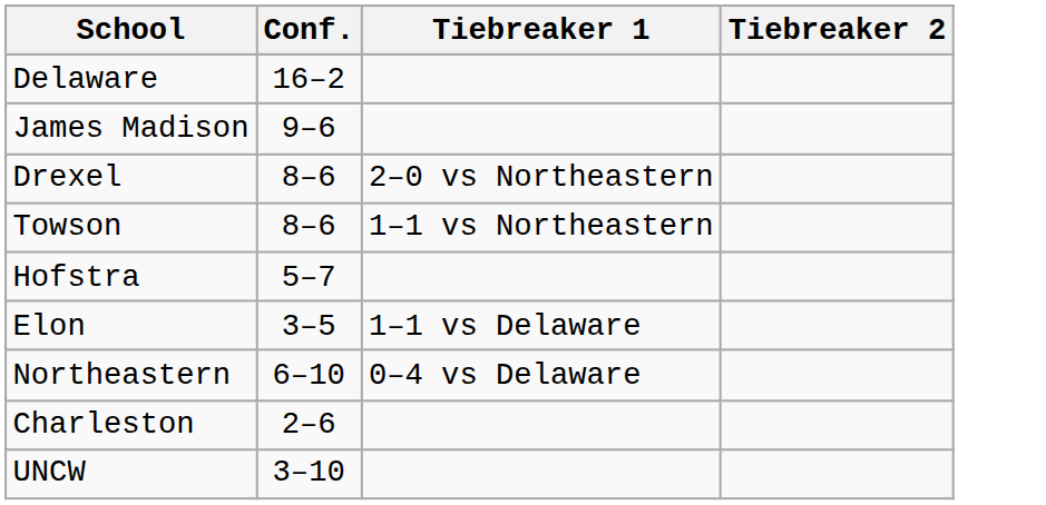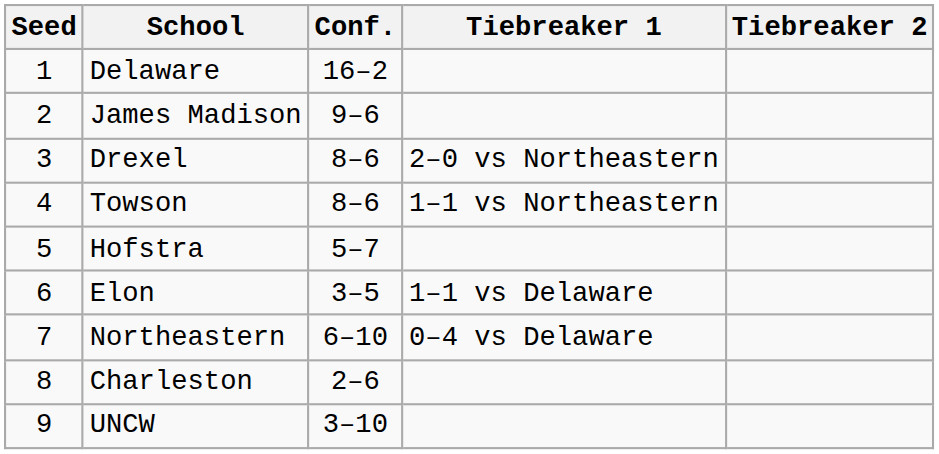 <table class="wikitable" style="text-align:center">
 <tr>
+<th>Seed</th>
 <th>School</th>
 <th>Conf.</th>
 <th>Tiebreaker 1</th>
 <th>Tiebreaker 2</th>
 </tr>
 <tr>
+<td>1</td>
 <td align=left>Delaware</td>
 <td>16–2</td>
 <td align=left></td>
 <td align=left></td>
 </tr>
 <tr>
+<td>2</td>
 <td align=left>James Madison</td>
 <td>9–6</td>
 <td align=left></td>
 <td align=left></td>
 </tr>
 <tr>
+<td>3</td>
 <td align=left>Drexel</td>
 <td>8–6</td>
 <td align=left>2–0 vs Northeastern</td>
 <td align=left></td>
 </tr>
 <tr>
+<td>4</td>
 <td align=left>Towson</td>
 <td>8–6</td>
 <td align=left>1–1 vs Northeastern</td>
 <td align=left></td>
 </tr>
 <tr>
+<td>5</td>
 <td align=left>Hofstra</td>
 <td>5–7</td>
 <td align=left></td>
 <td align=left></td>
 </tr>
 <tr>
+<td>6</td>
 <td align=left>Elon</td>
 <td>3–5</td>
 <td align=left>1–1 vs Delaware</td>
 <td align=left></td>
 </tr>
 <tr>
+<td>7</td>
 <td align=left>Northeastern</td>
 <td>6–10</td>
 <td align=left>0–4 vs Delaware</td>
 <td align=left></td>
 </tr>
 <tr>
+<td>8</td>
 <td align=left>Charleston</td>
 <td>2–6</td>
 <td align=left></td>
 <td align=left></td>
 </tr>
 <tr>
+<td>9</td>
 <td align=left>UNCW</td>
 <td>3–10</td>
 <td align=left></td>
 <td align=left></td>
 </tr>
 </table>
